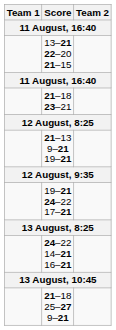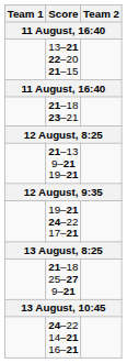 <table class="wikitable" style="text-align: center; font-size:90% ">
 <tr>
 <th align="right">Team 1</th>
 <th>Score</th>
 <th align="left">Team 2</th>
 </tr>
 <tr>
 <th colspan=3>11 August, 16:40</th>
 </tr>
 <tr>
 <td align=right><strong></strong></td>
 <td align=center>13–<strong>21</strong><br><strong>22</strong>–20<br><strong>21</strong>–15</td>
 <td align=left></td>
 </tr>
 <tr>
 <th colspan=3>11 August, 16:40</th>
 </tr>
 <tr>
 <td align=right><strong></strong></td>
 <td align=center><strong>21</strong>–18<br><strong>23</strong>–21</td>
 <td align=left></td>
 </tr>
 <tr>
 <th colspan=3>12 August, 8:25</th>
 </tr>
 <tr>
 <td align=right></td>
 <td align=center><strong>21</strong>–13<br>9–<strong>21</strong><br>19–<strong>21</strong></td>
 <td align=left><strong></strong></td>
 </tr>
 <tr>
 <th colspan=3>12 August, 9:35</th>
 </tr>
 <tr>
 <td align=right></td>
 <td align=center>19–<strong>21</strong><br><strong>24</strong>–22<br>17–<strong>21</strong></td>
 <td align=left><strong></strong></td>
 </tr>
 <tr>
 <th colspan=3>13 August, 8:25</th>
 </tr>
 <tr>
 <td align=right></td>
-<td align=center><strong>24</strong>–22<br>14–<strong>21</strong><br>16–<strong>21</strong></td>
+<td align=center><strong>21</strong>–18<br>25–<strong>27</strong><br>9–<strong>21</strong></td>
 <td align=left><strong></strong></td>
 </tr>
 <tr>
 <th colspan=3>13 August, 10:45</th>
 </tr>
 <tr>
 <td align=right></td>
-<td align=center><strong>21</strong>–18<br>25–<strong>27</strong><br>9–<strong>21</strong></td>
+<td align=center><strong>24</strong>–22<br>14–<strong>21</strong><br>16–<strong>21</strong></td>
 <td align=left><strong></strong></td>
 </tr>
 </table>
